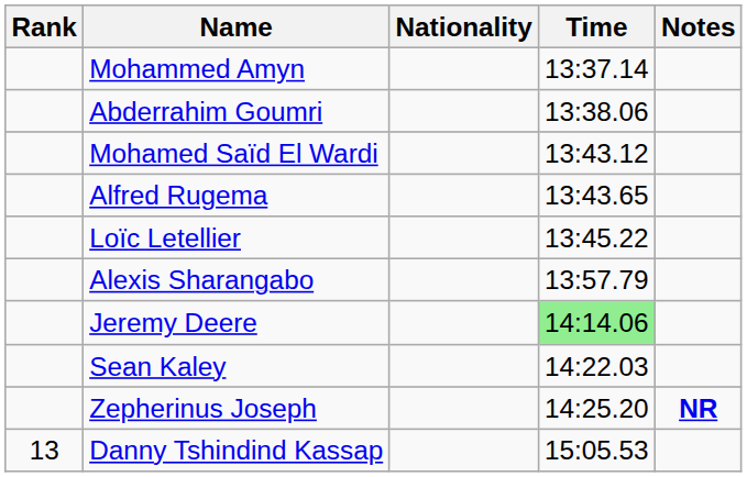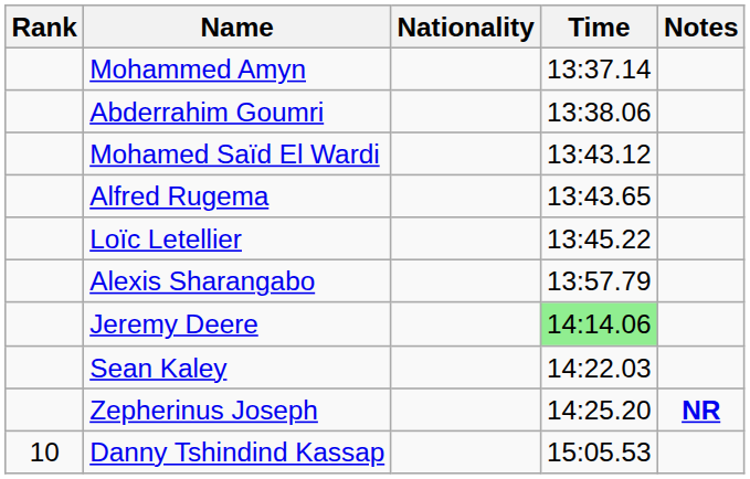 <table class="wikitable sortable" style="text-align:center;font-size:95%">
 <tr>
 <th>Rank</th>
 <th>Name</th>
 <th>Nationality</th>
 <th>Time</th>
 <th>Notes</th>
 </tr>
 <tr>
 <td></td>
 <td align=left><a href='#'>Mohammed Amyn</a></td>
 <td align=left></td>
 <td>13:37.14</td>
 <td></td>
 </tr>
 <tr>
 <td></td>
 <td align=left><a href='#'>Abderrahim Goumri</a></td>
 <td align=left></td>
 <td>13:38.06</td>
 <td></td>
 </tr>
 <tr>
 <td></td>
 <td align=left><a href='#'>Mohamed Saïd El Wardi</a></td>
 <td align=left></td>
 <td>13:43.12</td>
 <td></td>
 </tr>
 <tr>
 <td></td>
 <td align=left><a href='#'>Alfred Rugema</a></td>
 <td align=left></td>
 <td>13:43.65</td>
 <td></td>
 </tr>
 <tr>
 <td></td>
 <td align=left><a href='#'>Loïc Letellier</a></td>
 <td align=left></td>
 <td>13:45.22</td>
 <td></td>
 </tr>
 <tr>
 <td></td>
 <td align=left><a href='#'>Alexis Sharangabo</a></td>
 <td align=left></td>
 <td>13:57.79</td>
 <td></td>
 </tr>
 <tr>
 <td></td>
 <td align=left><a href='#'>Jeremy Deere</a></td>
 <td align=left></td>
 <td style="background: lightgreen;">14:14.06</td>
 <td></td>
 </tr>
 <tr>
 <td></td>
 <td align=left><a href='#'>Sean Kaley</a></td>
 <td align=left></td>
 <td>14:22.03</td>
 <td></td>
 </tr>
 <tr>
 <td></td>
 <td align=left><a href='#'>Zepherinus Joseph</a></td>
 <td align=left></td>
 <td>14:25.20</td>
 <td><strong><a href='#'>NR</a></strong></td>
 </tr>
 <tr>
-<td>13</td>
+<td>10</td>
 <td align=left><a href='#'>Danny Tshindind Kassap</a></td>
 <td align=left></td>
 <td>15:05.53</td>
 <td></td>
 </tr>
 </table>
